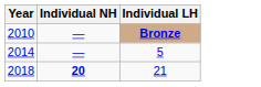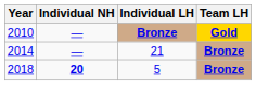 <table class="wikitable" style="text-align: center;">
 <tr>
 <th>Year</th>
 <th>Individual NH</th>
 <th>Individual LH</th>
+<th>Team LH</th>
 </tr>
 <tr>
 <td align=left><a href='#'>2010</a></td>
 <td><a href='#'>—</a></td>
 <td style="background:#cfaa88;"><strong><a href='#'>Bronze</a></strong></td>
+<td style="background:gold;"><strong><a href='#'>Gold</a></strong></td>
 </tr>
 <tr>
 <td align=left><a href='#'>2014</a></td>
 <td><a href='#'>—</a></td>
-<td><a href='#'>5</a></td>
+<td><a href='#'>21</a></td>
+<td style="background:#cfaa88;"><strong><a href='#'>Bronze</a></strong></td>
 </tr>
 <tr>
 <td align=left><a href='#'>2018</a></td>
 <td><strong><a href='#'>20</a></strong></td>
-<td><a href='#'>21</a></td>
+<td><a href='#'>5</a></td>
+<td style="background:#cfaa88;"><strong><a href='#'>Bronze</a></strong></td>
 </tr>
 </table>
